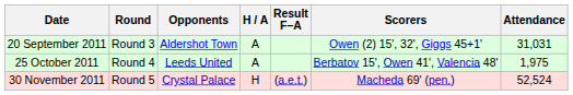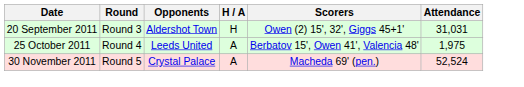 <table class="wikitable" style="text-align:center">
 <tr>
 <th>Date</th>
 <th>Round</th>
 <th>Opponents</th>
 <th>H / A</th>
-<th>Result<br>F–A</th>
 <th>Scorers</th>
 <th>Attendance</th>
 </tr>
 <tr bgcolor="#ddffdd">
 <td>20 September 2011</td>
 <td>Round 3</td>
 <td><a href='#'>Aldershot Town</a></td>
-<td>A</td>
-<td></td>
+<td>H</td>
 <td><a href='#'>Owen</a> (2) 15', 32', <a href='#'>Giggs</a> 45+1'</td>
 <td>31,031</td>
 </tr>
 <tr bgcolor="ddffdd">
 <td>25 October 2011</td>
 <td>Round 4</td>
 <td><a href='#'>Leeds United</a></td>
 <td>A</td>
-<td></td>
 <td><a href='#'>Berbatov</a> 15', <a href='#'>Owen</a> 41', <a href='#'>Valencia</a> 48'</td>
 <td>1,975</td>
 </tr>
 <tr bgcolor="ffdddd">
 <td>30 November 2011</td>
 <td>Round 5</td>
 <td><a href='#'>Crystal Palace</a></td>
-<td>H</td>
-<td> (<a href='#'>a.e.t.</a>)</td>
+<td>A</td>
 <td><a href='#'>Macheda</a> 69' (<a href='#'>pen.</a>)</td>
 <td>52,524</td>
 </tr>
 </table>
